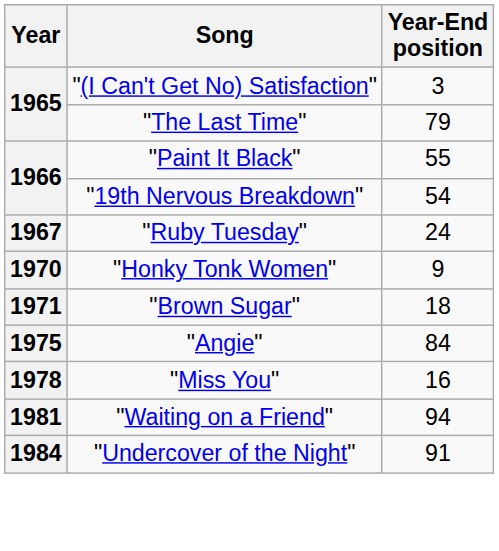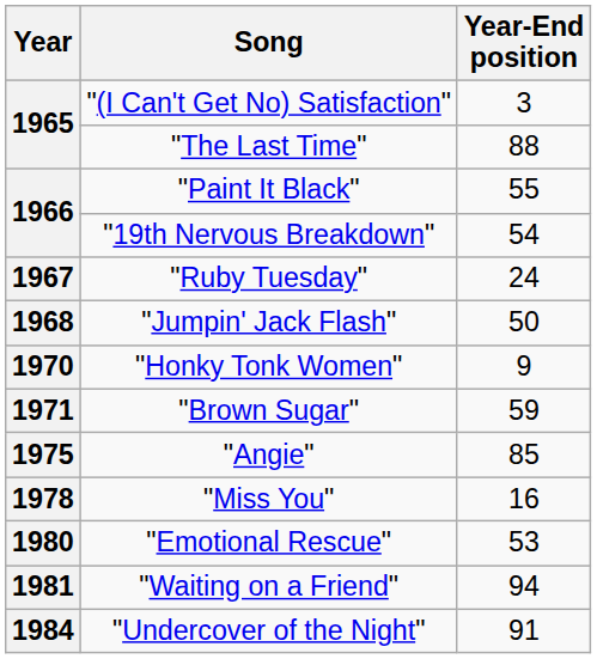 <table class="wikitable plainrowheaders" style="text-align:center;" border="1">
 <tr>
 <th>Year</th>
 <th>Song</th>
 <th>Year-End<br>position</th>
 </tr>
 <tr>
 <th scope="row" rowspan="2">1965</th>
 <td>"<a href='#'>(I Can't Get No) Satisfaction</a>"</td>
 <td>3</td>
 </tr>
 <tr>
 <td>"<a href='#'>The Last Time</a>"</td>
-<td>79</td>
+<td>88</td>
 </tr>
 <tr>
 <th scope="row" rowspan="2">1966</th>
 <td>"<a href='#'>Paint It Black</a>"</td>
 <td>55</td>
 </tr>
 <tr>
 <td>"<a href='#'>19th Nervous Breakdown</a>"</td>
 <td>54</td>
 </tr>
 <tr>
 <th scope="row">1967</th>
 <td>"<a href='#'>Ruby Tuesday</a>"</td>
 <td>24</td>
 </tr>
 <tr>
+<th scope="row">1968</th>
+<td>"<a href='#'>Jumpin' Jack Flash</a>"</td>
+<td>50</td>
+</tr>
+<tr>
 <th scope="row">1970</th>
 <td>"<a href='#'>Honky Tonk Women</a>"</td>
 <td>9</td>
 </tr>
 <tr>
 <th scope="row">1971</th>
 <td>"<a href='#'>Brown Sugar</a>"</td>
-<td>18</td>
+<td>59</td>
 </tr>
 <tr>
 <th scope="row">1975</th>
 <td>"<a href='#'>Angie</a>"</td>
-<td>84</td>
+<td>85</td>
 </tr>
 <tr>
 <th scope="row">1978</th>
 <td>"<a href='#'>Miss You</a>"</td>
 <td>16</td>
+</tr>
+<tr>
+<th scope="row">1980</th>
+<td>"<a href='#'>Emotional Rescue</a>"</td>
+<td>53</td>
 </tr>
 <tr>
 <th scope="row">1981</th>
 <td>"<a href='#'>Waiting on a Friend</a>"</td>
 <td>94</td>
 </tr>
 <tr>
 <th scope="row">1984</th>
 <td>"<a href='#'>Undercover of the Night</a>"</td>
 <td>91</td>
 </tr>
 </table>
